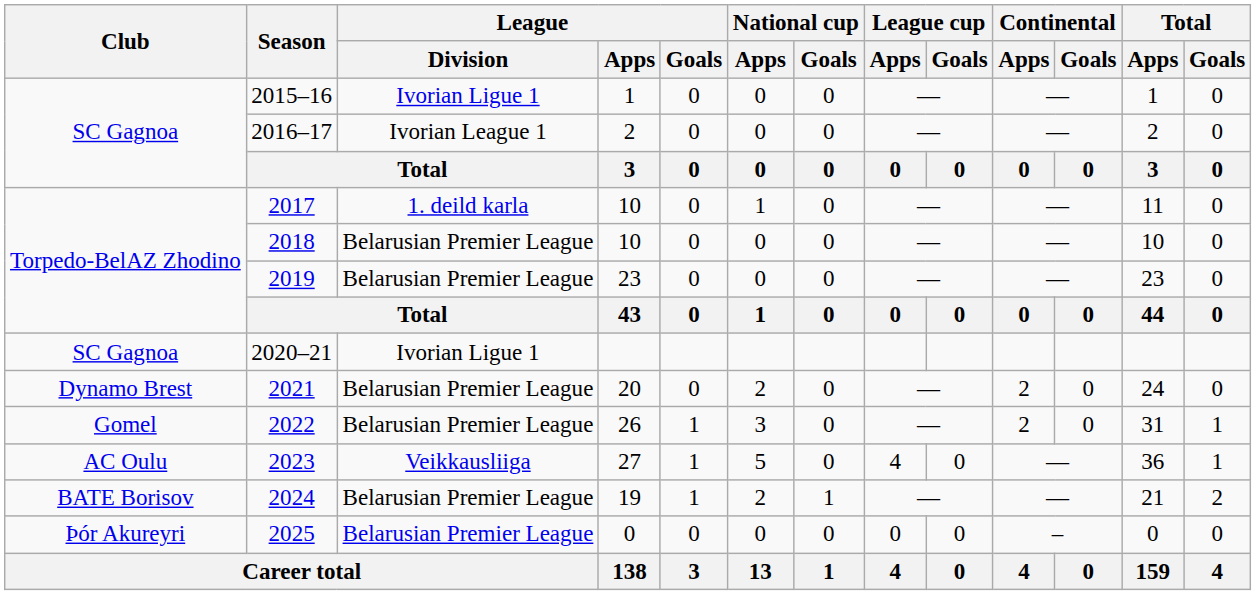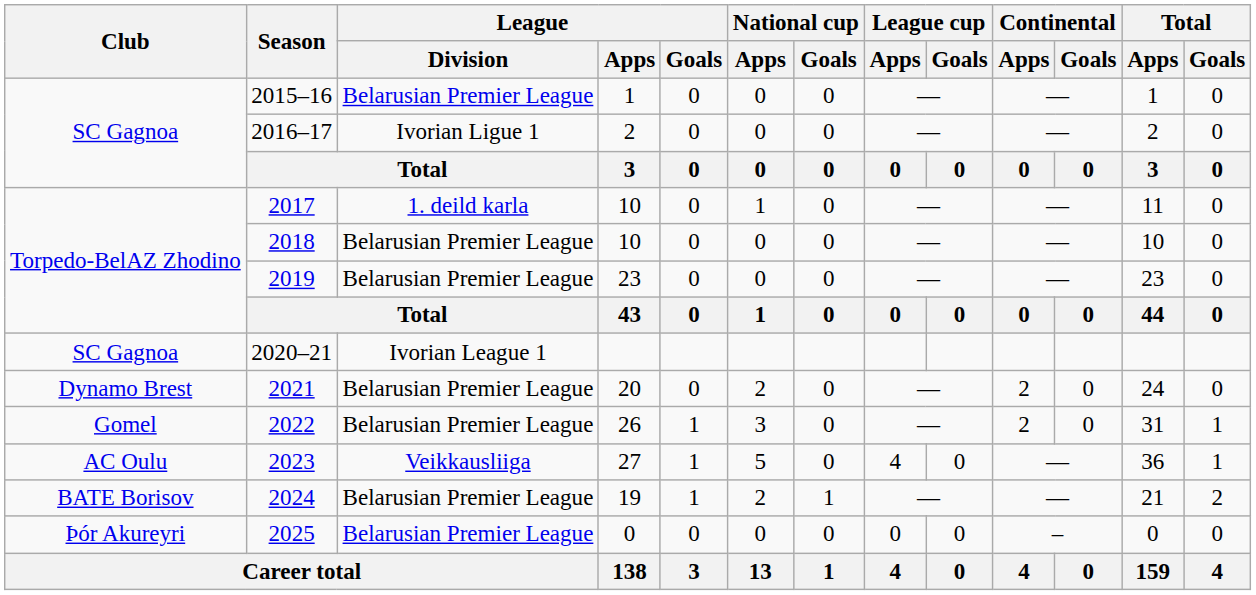 <table class="wikitable" style="text-align:center">
 <tr>
 <th rowspan="2">Club</th>
 <th rowspan="2">Season</th>
 <th colspan="3">League</th>
 <th colspan="2">National cup</th>
 <th colspan="2">League cup</th>
 <th colspan="2">Continental</th>
 <th colspan="2">Total</th>
 </tr>
 <tr>
 <th>Division</th>
 <th>Apps</th>
 <th>Goals</th>
 <th>Apps</th>
 <th>Goals</th>
 <th>Apps</th>
 <th>Goals</th>
 <th>Apps</th>
 <th>Goals</th>
 <th>Apps</th>
 <th>Goals</th>
 </tr>
 <tr>
 <td rowspan="3"><a href='#'>SC Gagnoa</a></td>
 <td>2015–16</td>
-<td><a href='#'>Ivorian Ligue 1</a></td>
+<td><a href='#'>Belarusian Premier League</a></td>
 <td>1</td>
 <td>0</td>
 <td>0</td>
 <td>0</td>
 <td colspan="2">—</td>
 <td colspan="2">—</td>
 <td>1</td>
 <td>0</td>
 </tr>
 <tr>
 <td>2016–17</td>
-<td>Ivorian League 1</td>
+<td>Ivorian Ligue 1</td>
 <td>2</td>
 <td>0</td>
 <td>0</td>
 <td>0</td>
 <td colspan="2">—</td>
 <td colspan="2">—</td>
 <td>2</td>
 <td>0</td>
 </tr>
 <tr>
 <th colspan="2">Total</th>
 <th>3</th>
 <th>0</th>
 <th>0</th>
 <th>0</th>
 <th>0</th>
 <th>0</th>
 <th>0</th>
 <th>0</th>
 <th>3</th>
 <th>0</th>
 </tr>
 <tr>
 <td rowspan="4"><a href='#'>Torpedo-BelAZ Zhodino</a></td>
 <td><a href='#'>2017</a></td>
 <td><a href='#'>1. deild karla</a></td>
 <td>10</td>
 <td>0</td>
 <td>1</td>
 <td>0</td>
 <td colspan="2">—</td>
 <td colspan="2">—</td>
 <td>11</td>
 <td>0</td>
 </tr>
 <tr>
 <td><a href='#'>2018</a></td>
 <td>Belarusian Premier League</td>
 <td>10</td>
 <td>0</td>
 <td>0</td>
 <td>0</td>
 <td colspan="2">—</td>
 <td colspan="2">—</td>
 <td>10</td>
 <td>0</td>
 </tr>
 <tr>
 <td><a href='#'>2019</a></td>
 <td>Belarusian Premier League</td>
 <td>23</td>
 <td>0</td>
 <td>0</td>
 <td>0</td>
 <td colspan="2">—</td>
 <td colspan="2">—</td>
 <td>23</td>
 <td>0</td>
 </tr>
 <tr>
 <th colspan="2">Total</th>
 <th>43</th>
 <th>0</th>
 <th>1</th>
 <th>0</th>
 <th>0</th>
 <th>0</th>
 <th>0</th>
 <th>0</th>
 <th>44</th>
 <th>0</th>
 </tr>
 <tr>
 <td><a href='#'>SC Gagnoa</a></td>
 <td>2020–21</td>
-<td>Ivorian Ligue 1</td>
+<td>Ivorian League 1</td>
 <td></td>
 <td></td>
 <td></td>
 <td></td>
 <td></td>
 <td></td>
 <td></td>
 <td></td>
 <td></td>
 <td></td>
 </tr>
 <tr>
 <td><a href='#'>Dynamo Brest</a></td>
 <td><a href='#'>2021</a></td>
 <td>Belarusian Premier League</td>
 <td>20</td>
 <td>0</td>
 <td>2</td>
 <td>0</td>
 <td colspan="2">—</td>
 <td>2</td>
 <td>0</td>
 <td>24</td>
 <td>0</td>
 </tr>
 <tr>
 <td><a href='#'>Gomel</a></td>
 <td><a href='#'>2022</a></td>
 <td>Belarusian Premier League</td>
 <td>26</td>
 <td>1</td>
 <td>3</td>
 <td>0</td>
 <td colspan="2">—</td>
 <td>2</td>
 <td>0</td>
 <td>31</td>
 <td>1</td>
 </tr>
 <tr>
 <td><a href='#'>AC Oulu</a></td>
 <td><a href='#'>2023</a></td>
 <td><a href='#'>Veikkausliiga</a></td>
 <td>27</td>
 <td>1</td>
 <td>5</td>
 <td>0</td>
 <td>4</td>
 <td>0</td>
 <td colspan="2">—</td>
 <td>36</td>
 <td>1</td>
 </tr>
 <tr>
 <td><a href='#'>BATE Borisov</a></td>
 <td><a href='#'>2024</a></td>
 <td>Belarusian Premier League</td>
 <td>19</td>
 <td>1</td>
 <td>2</td>
 <td>1</td>
 <td colspan="2">—</td>
 <td colspan="2">—</td>
 <td>21</td>
 <td>2</td>
 </tr>
 <tr>
 <td><a href='#'>Þór Akureyri</a></td>
 <td><a href='#'>2025</a></td>
 <td><a href='#'>Belarusian Premier League</a></td>
 <td>0</td>
 <td>0</td>
 <td>0</td>
 <td>0</td>
 <td>0</td>
 <td>0</td>
 <td colspan=2>–</td>
 <td>0</td>
 <td>0</td>
 </tr>
 <tr>
 <th colspan="3">Career total</th>
 <th>138</th>
 <th>3</th>
 <th>13</th>
 <th>1</th>
 <th>4</th>
 <th>0</th>
 <th>4</th>
 <th>0</th>
 <th>159</th>
 <th>4</th>
 </tr>
 </table>
